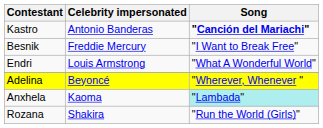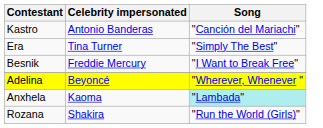 <table class="wikitable">
 <tr>
 <th>Contestant</th>
 <th>Celebrity impersonated</th>
 <th>Song</th>
 </tr>
 <tr>
 <td>Kastro</td>
 <td><a href='#'>Antonio Banderas</a></td>
-<td><strong>"<a href='#'>Canción del Mariachi</a>"</strong></td>
+<td>"<a href='#'>Canción del Mariachi</a>"</td>
+</tr>
+<tr>
+<td>Era</td>
+<td><a href='#'>Tina Turner</a></td>
+<td>"<a href='#'>Simply The Best</a>"</td>
 </tr>
 <tr>
 <td>Besnik</td>
 <td><a href='#'>Freddie Mercury</a></td>
 <td>"<a href='#'>I Want to Break Free</a>"</td>
-</tr>
-<tr>
-<td>Endri</td>
-<td><a href='#'>Louis Armstrong</a></td>
-<td>"<a href='#'>What A Wonderful World</a>"</td>
 </tr>
 <tr>
 </tr>
 <tr style="background:yellow">
 <td>Adelina</td>
 <td><a href='#'>Beyoncé</a></td>
 <td>"<a href='#'>Wherever, Whenever</a> "</td>
 </tr>
 <tr>
 <td>Anxhela</td>
 <td><a href='#'>Kaoma</a></td>
 <td style="background: paleturquoise;">"<a href='#'>Lambada</a>"</td>
 </tr>
 <tr>
 <td>Rozana</td>
 <td><a href='#'>Shakira</a></td>
 <td>"<a href='#'>Run the World (Girls)</a>"</td>
 </tr>
 </table>
